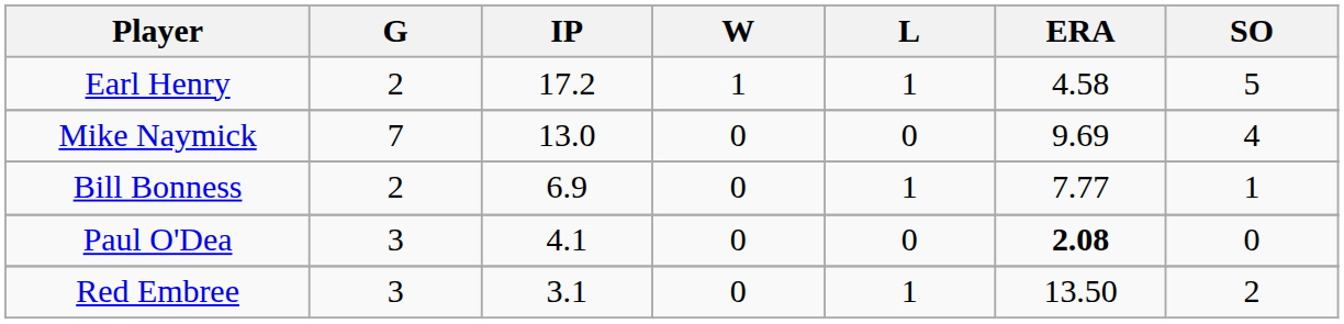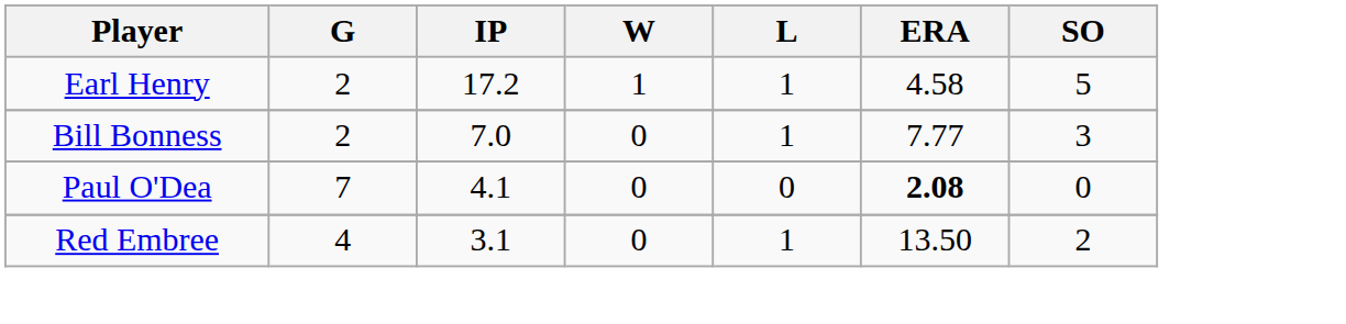 <table class="wikitable sortable">
 <tr>
 <th bgcolor="#DDDDFF" width="16%">Player</th>
 <th bgcolor="#DDDDFF" width="9%">G</th>
 <th bgcolor="#DDDDFF" width="9%">IP</th>
 <th bgcolor="#DDDDFF" width="9%">W</th>
 <th bgcolor="#DDDDFF" width="9%">L</th>
 <th bgcolor="#DDDDFF" width="9%">ERA</th>
 <th bgcolor="#DDDDFF" width="9%">SO</th>
 </tr>
 <tr align="center">
 <td><a href='#'>Earl Henry</a></td>
 <td>2</td>
 <td>17.2</td>
 <td>1</td>
 <td>1</td>
 <td>4.58</td>
 <td>5</td>
 </tr>
 <tr>
 </tr>
-<tr align="center">
-<td><a href='#'>Mike Naymick</a></td>
-<td>7</td>
-<td>13.0</td>
-<td>0</td>
-<td>0</td>
-<td>9.69</td>
-<td>4</td>
-</tr>
 <tr>
 </tr>
 <tr align="center">
 <td><a href='#'>Bill Bonness</a></td>
 <td>2</td>
-<td>6.9</td>
+<td>7.0</td>
 <td>0</td>
 <td>1</td>
 <td>7.77</td>
-<td>1</td>
+<td>3</td>
 </tr>
 <tr>
 </tr>
 <tr align="center">
 <td><a href='#'>Paul O'Dea</a></td>
-<td>3</td>
+<td>7</td>
 <td>4.1</td>
 <td>0</td>
 <td>0</td>
 <td><strong>2.08</strong></td>
 <td>0</td>
 </tr>
 <tr>
 </tr>
 <tr align="center">
 <td><a href='#'>Red Embree</a></td>
-<td>3</td>
+<td>4</td>
 <td>3.1</td>
 <td>0</td>
 <td>1</td>
 <td>13.50</td>
 <td>2</td>
 </tr>
 </table>
